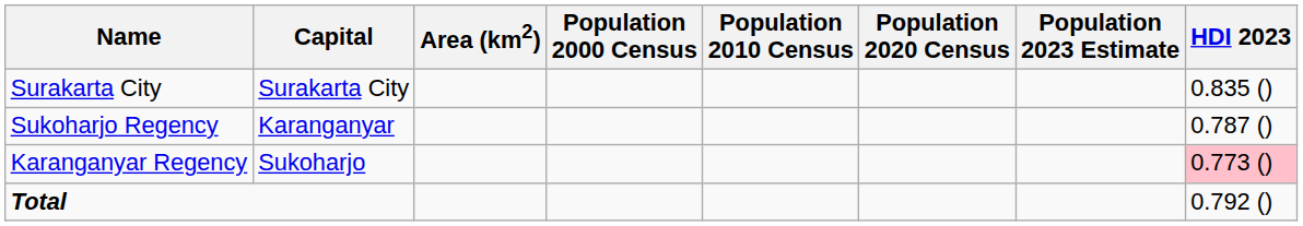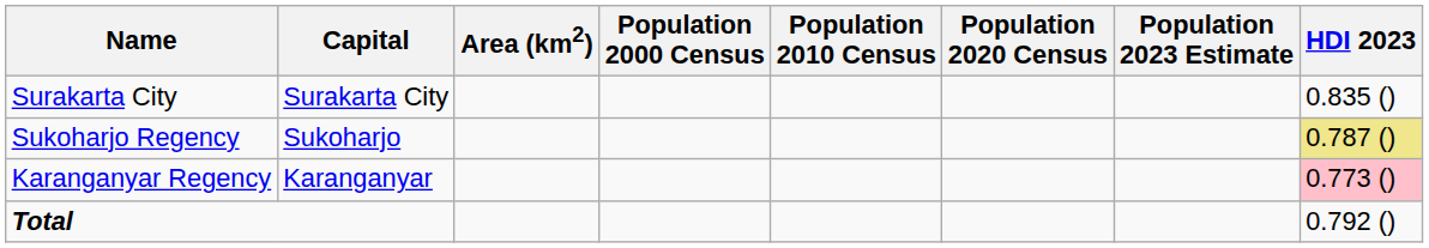 <table class="wikitable sortable" style="margin-bottom: 0;">
 <tr>
 <th>Name</th>
 <th>Capital</th>
 <th>Area (km<sup>2</sup>)</th>
 <th>Population<br>2000 Census</th>
 <th>Population<br>2010 Census</th>
 <th>Population<br>2020 Census</th>
 <th>Population<br>2023 Estimate </th>
 <th><a href='#'>HDI</a> 2023</th>
 </tr>
 <tr>
 <td><a href='#'>Surakarta</a> City</td>
 <td><a href='#'>Surakarta</a> City</td>
 <td align="right"></td>
 <td align="right"></td>
 <td align="right"></td>
 <td align="right"></td>
 <td align="right"></td>
 <td>0.835 ()</td>
 </tr>
 <tr>
 <td><a href='#'>Sukoharjo Regency</a></td>
-<td><a href='#'>Karanganyar</a></td>
+<td><a href='#'>Sukoharjo</a></td>
 <td align="right"></td>
 <td align="right"></td>
 <td align="right"></td>
 <td align="right"></td>
 <td align="right"></td>
-<td>0.787 ()</td>
+<td style="background: khaki;">0.787 ()</td>
 </tr>
 <tr>
 <td><a href='#'>Karanganyar Regency</a></td>
-<td><a href='#'>Sukoharjo</a></td>
+<td><a href='#'>Karanganyar</a></td>
 <td align="right"></td>
 <td align="right"></td>
 <td align="right"></td>
 <td align="right"></td>
 <td align="right"></td>
 <td style="background: pink;">0.773 ()</td>
 </tr>
 <tr>
 <td scope="col" colspan="2"><strong><em>Total</em></strong></td>
 <td align="right"></td>
 <td align="right"></td>
 <td align="right"></td>
 <td align="right"></td>
 <td align="right"></td>
 <td>0.792 ()</td>
 </tr>
 </table>
